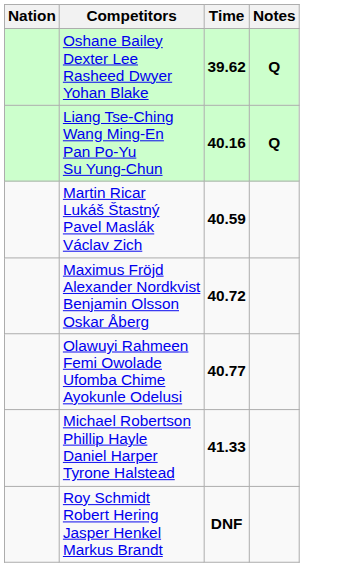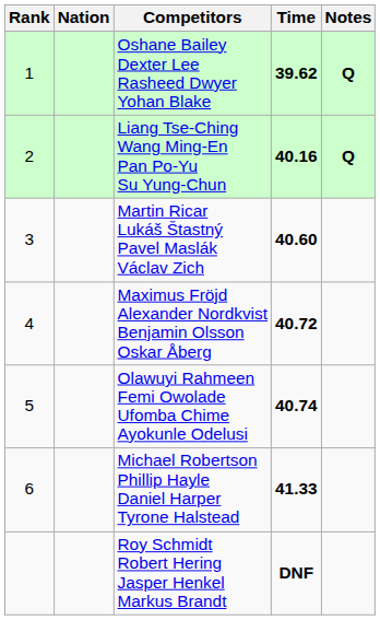 <table class="wikitable sortable" style="text-align:center">
 <tr>
+<th>Rank</th>
 <th>Nation</th>
 <th>Competitors</th>
 <th>Time</th>
 <th>Notes</th>
 </tr>
 <tr bgcolor=ccffcc>
+<td>1</td>
 <td align=left></td>
 <td align=left><a href='#'>Oshane Bailey</a><br><a href='#'>Dexter Lee</a><br><a href='#'>Rasheed Dwyer</a><br><a href='#'>Yohan Blake</a></td>
 <td><strong>39.62</strong></td>
 <td><strong>Q</strong></td>
 </tr>
 <tr bgcolor=ccffcc>
+<td>2</td>
 <td align=left></td>
 <td align=left><a href='#'>Liang Tse-Ching</a><br><a href='#'>Wang Ming-En</a><br><a href='#'>Pan Po-Yu</a><br><a href='#'>Su Yung-Chun</a></td>
 <td><strong>40.16</strong></td>
 <td><strong>Q</strong></td>
 </tr>
 <tr>
+<td>3</td>
 <td align=left></td>
 <td align=left><a href='#'>Martin Ricar</a><br><a href='#'>Lukáš Štastný</a><br><a href='#'>Pavel Maslák</a><br><a href='#'>Václav Zich</a></td>
-<td><strong>40.59</strong></td>
+<td><strong>40.60</strong></td>
 <td></td>
 </tr>
 <tr>
+<td>4</td>
 <td align=left></td>
 <td align=left><a href='#'>Maximus Fröjd</a><br><a href='#'>Alexander Nordkvist</a><br><a href='#'>Benjamin Olsson</a><br><a href='#'>Oskar Åberg</a></td>
 <td><strong>40.72</strong></td>
 <td></td>
 </tr>
 <tr>
+<td>5</td>
 <td align=left></td>
 <td align=left><a href='#'>Olawuyi Rahmeen</a><br><a href='#'>Femi Owolade</a><br><a href='#'>Ufomba Chime</a><br><a href='#'>Ayokunle Odelusi</a></td>
-<td><strong>40.77</strong></td>
+<td><strong>40.74</strong></td>
 <td></td>
 </tr>
 <tr>
+<td>6</td>
 <td align=left></td>
 <td align=left><a href='#'>Michael Robertson</a><br><a href='#'>Phillip Hayle</a><br><a href='#'>Daniel Harper</a><br><a href='#'>Tyrone Halstead</a></td>
 <td><strong>41.33</strong></td>
 <td></td>
 </tr>
 <tr>
+<td></td>
 <td align=left></td>
 <td align=left><a href='#'>Roy Schmidt</a><br><a href='#'>Robert Hering</a><br><a href='#'>Jasper Henkel</a><br><a href='#'>Markus Brandt</a></td>
 <td><strong>DNF</strong></td>
 <td></td>
 </tr>
 </table>
